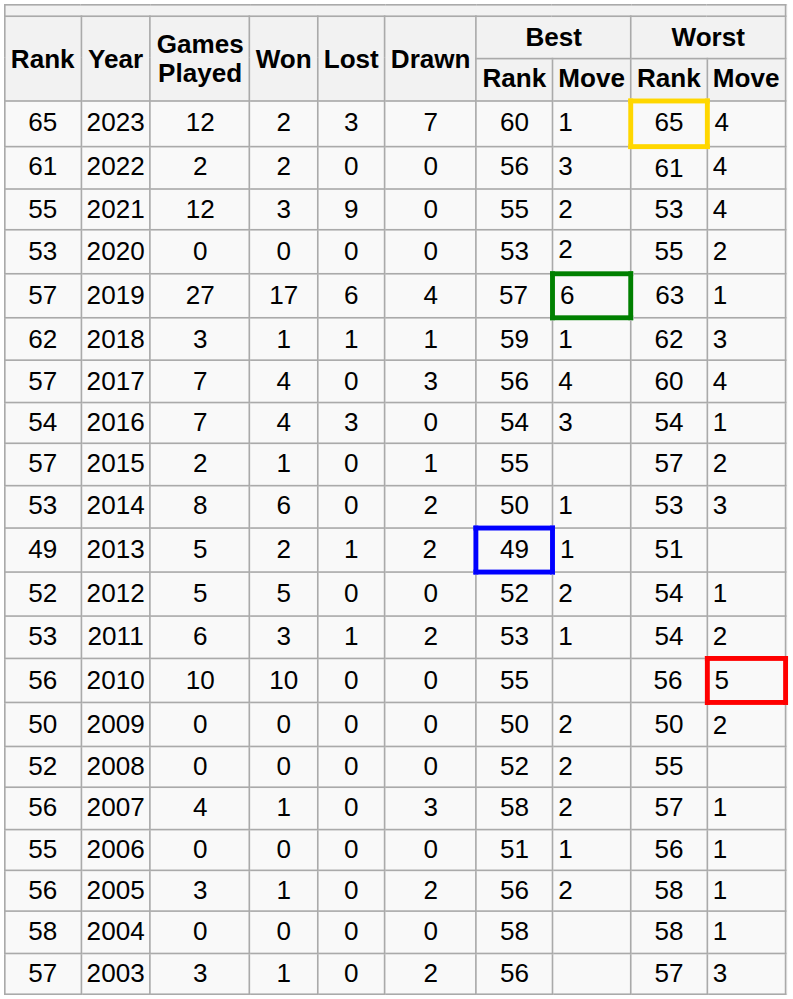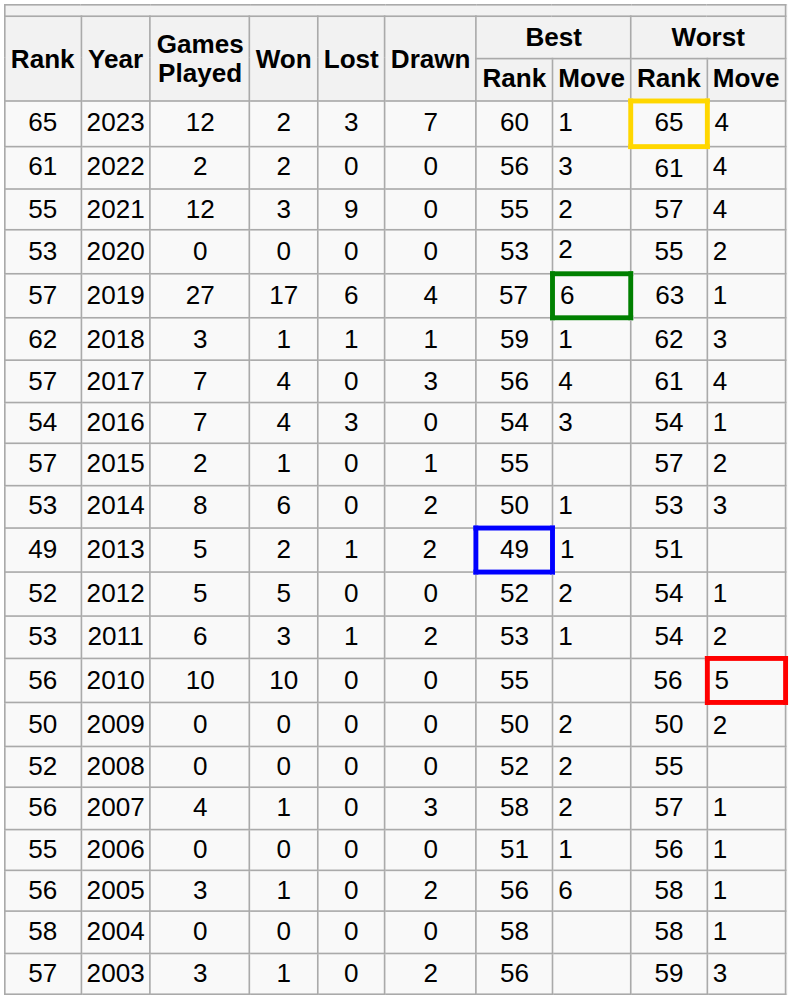 <table class="wikitable sortable" style="text-align:center;">
 <tr>
 <th colspan="10"><a href='#'></a></th>
 </tr>
 <tr>
 <th rowspan=2>Rank</th>
 <th rowspan=2>Year</th>
 <th rowspan=2>Games<br>Played</th>
 <th rowspan=2>Won</th>
 <th rowspan=2>Lost</th>
 <th rowspan=2>Drawn</th>
 <th colspan=2>Best</th>
 <th colspan=2>Worst</th>
 </tr>
 <tr>
 <th>Rank</th>
 <th>Move</th>
 <th>Rank</th>
 <th>Move</th>
 </tr>
 <tr>
 <td>65</td>
 <td>2023</td>
 <td>12</td>
 <td>2</td>
 <td>3</td>
 <td>7</td>
 <td>60</td>
 <td align=left> 1</td>
 <td style="border: 3px solid gold">65</td>
 <td align="left"> 4</td>
 </tr>
 <tr>
 <td>61</td>
 <td>2022</td>
 <td>2</td>
 <td>2</td>
 <td>0</td>
 <td>0</td>
 <td>56</td>
 <td align=left> 3</td>
 <td>61</td>
 <td align="left"> 4</td>
 </tr>
 <tr>
 <td>55</td>
 <td>2021</td>
 <td>12</td>
 <td>3</td>
 <td>9</td>
 <td>0</td>
 <td>55</td>
 <td align="left"> 2</td>
-<td>53</td>
+<td>57</td>
 <td align="left"> 4</td>
 </tr>
 <tr>
 <td>53</td>
 <td>2020</td>
 <td>0</td>
 <td>0</td>
 <td>0</td>
 <td>0</td>
 <td>53</td>
 <td align="left"> 2</td>
 <td>55</td>
 <td align="left"> 2</td>
 </tr>
 <tr>
 <td>57</td>
 <td>2019</td>
 <td>27</td>
 <td>17</td>
 <td>6</td>
 <td>4</td>
 <td>57</td>
 <td style="border: 3px solid green" align="left"> 6</td>
 <td>63</td>
 <td align="left"> 1</td>
 </tr>
 <tr>
 <td>62</td>
 <td>2018</td>
 <td>3</td>
 <td>1</td>
 <td>1</td>
 <td>1</td>
 <td>59</td>
 <td align=left> 1</td>
 <td>62</td>
 <td align="left"> 3</td>
 </tr>
 <tr>
 <td>57</td>
 <td>2017</td>
 <td>7</td>
 <td>4</td>
 <td>0</td>
 <td>3</td>
 <td>56</td>
 <td align=left> 4</td>
-<td>60</td>
+<td>61</td>
 <td align="left"> 4</td>
 </tr>
 <tr>
 <td>54</td>
 <td>2016</td>
 <td>7</td>
 <td>4</td>
 <td>3</td>
 <td>0</td>
 <td>54</td>
 <td align=left> 3</td>
 <td>54</td>
 <td align="left"> 1</td>
 </tr>
 <tr>
 <td>57</td>
 <td>2015</td>
 <td>2</td>
 <td>1</td>
 <td>0</td>
 <td>1</td>
 <td>55</td>
 <td align=left></td>
 <td>57</td>
 <td align="left"> 2</td>
 </tr>
 <tr>
 <td>53</td>
 <td>2014</td>
 <td>8</td>
 <td>6</td>
 <td>0</td>
 <td>2</td>
 <td>50</td>
 <td align=left> 1</td>
 <td>53</td>
 <td align="left"> 3</td>
 </tr>
 <tr>
 <td>49</td>
 <td>2013</td>
 <td>5</td>
 <td>2</td>
 <td>1</td>
 <td>2</td>
 <td style="border: 3px solid blue">49</td>
 <td align=left> 1</td>
 <td>51</td>
 <td align="left"></td>
 </tr>
 <tr>
 <td>52</td>
 <td>2012</td>
 <td>5</td>
 <td>5</td>
 <td>0</td>
 <td>0</td>
 <td>52</td>
 <td align=left> 2</td>
 <td>54</td>
 <td align="left"> 1</td>
 </tr>
 <tr>
 <td>53</td>
 <td>2011</td>
 <td>6</td>
 <td>3</td>
 <td>1</td>
 <td>2</td>
 <td>53</td>
 <td align=left> 1</td>
 <td>54</td>
 <td align="left"> 2</td>
 </tr>
 <tr>
 <td>56</td>
 <td>2010</td>
 <td>10</td>
 <td>10</td>
 <td>0</td>
 <td>0</td>
 <td>55</td>
 <td align=left></td>
 <td>56</td>
 <td style="border: 3px solid red" align="left"> 5</td>
 </tr>
 <tr>
 <td>50</td>
 <td>2009</td>
 <td>0</td>
 <td>0</td>
 <td>0</td>
 <td>0</td>
 <td>50</td>
 <td align=left> 2</td>
 <td>50</td>
 <td align="left"> 2</td>
 </tr>
 <tr>
 <td>52</td>
 <td>2008</td>
 <td>0</td>
 <td>0</td>
 <td>0</td>
 <td>0</td>
 <td>52</td>
 <td align=left> 2</td>
 <td>55</td>
 <td align="left"></td>
 </tr>
 <tr>
 <td>56</td>
 <td>2007</td>
 <td>4</td>
 <td>1</td>
 <td>0</td>
 <td>3</td>
 <td>58</td>
 <td align=left> 2</td>
 <td>57</td>
 <td align="left"> 1</td>
 </tr>
 <tr>
 <td>55</td>
 <td>2006</td>
 <td>0</td>
 <td>0</td>
 <td>0</td>
 <td>0</td>
 <td>51</td>
 <td align=left> 1</td>
 <td>56</td>
 <td align="left"> 1</td>
 </tr>
 <tr>
 <td>56</td>
 <td>2005</td>
 <td>3</td>
 <td>1</td>
 <td>0</td>
 <td>2</td>
 <td>56</td>
-<td align=left> 2</td>
+<td align=left> 6</td>
 <td>58</td>
 <td align="left"> 1</td>
 </tr>
 <tr>
 <td>58</td>
 <td>2004</td>
 <td>0</td>
 <td>0</td>
 <td>0</td>
 <td>0</td>
 <td>58</td>
 <td align=left></td>
 <td>58</td>
 <td align="left"> 1</td>
 </tr>
 <tr>
 <td>57</td>
 <td>2003</td>
 <td>3</td>
 <td>1</td>
 <td>0</td>
 <td>2</td>
 <td>56</td>
 <td align=left></td>
-<td>57</td>
+<td>59</td>
 <td align="left"> 3</td>
 </tr>
 </table>
